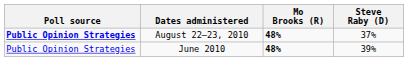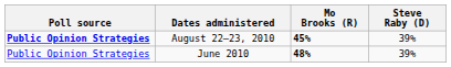 <table class="wikitable">
 <tr valign=bottom>
 <th width='200'>Poll source</th>
 <th width='180'>Dates administered</th>
 <th width='100'>Mo<br>Brooks (R)</th>
 <th width='100'>Steve<br>Raby (D)</th>
 </tr>
 <tr>
 <td><strong><a href='#'>Public Opinion Strategies</a></strong></td>
 <td align=center>August 22–23, 2010</td>
-<td><strong>48%</strong></td>
-<td align=center>37%</td>
+<td><strong>45%</strong></td>
+<td align=center>39%</td>
 </tr>
 <tr>
 <td><a href='#'>Public Opinion Strategies</a></td>
 <td align=center>June 2010</td>
 <td><strong>48%</strong></td>
 <td align=center>39%</td>
 </tr>
 </table>
